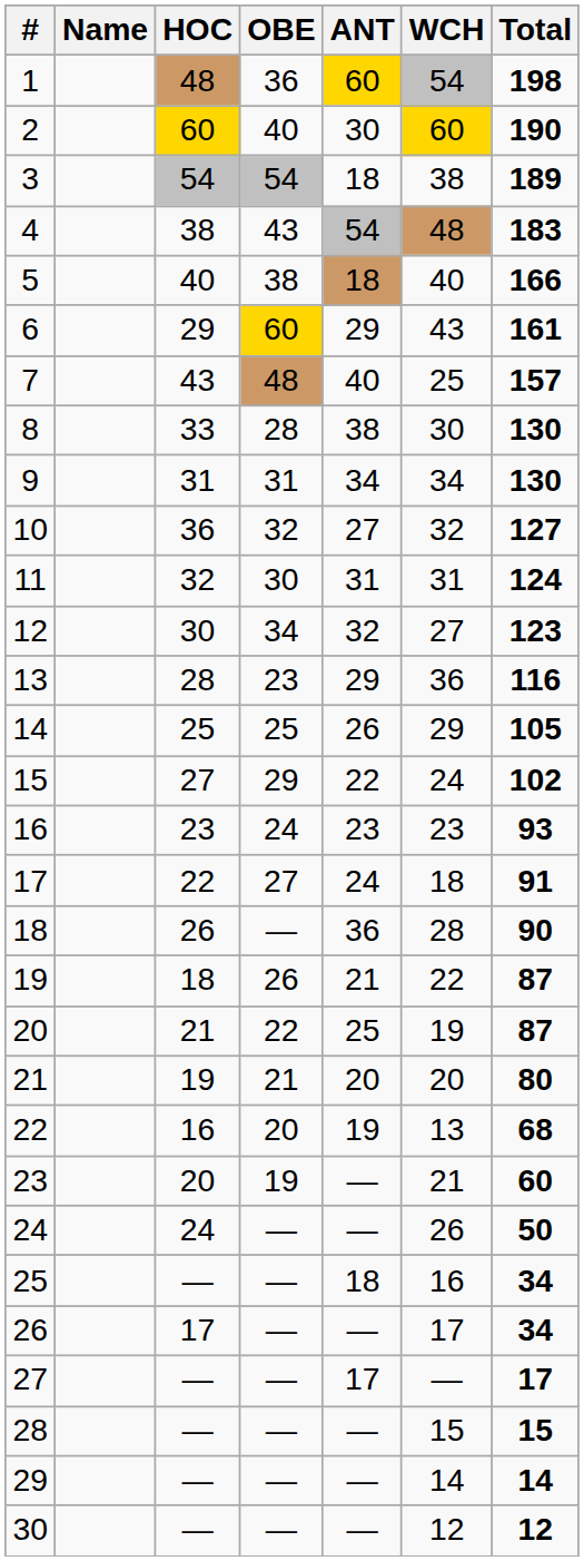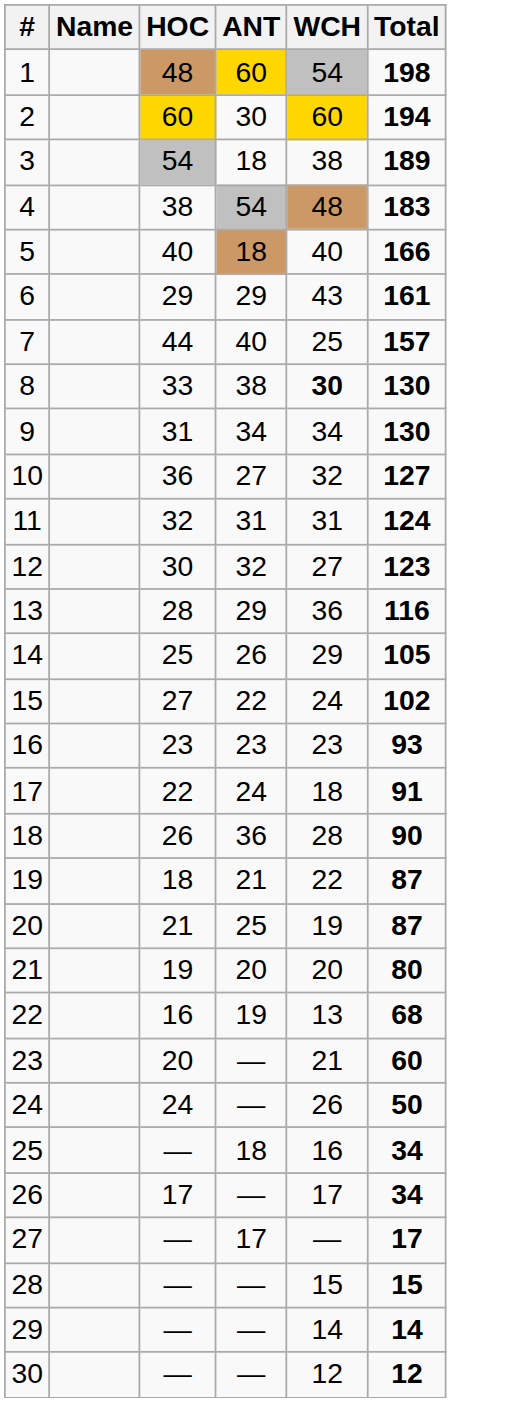 <table class="wikitable sortable" style="text-align:center;">
 <tr>
 <th>#</th>
 <th>Name</th>
 <th>HOC</th>
-<th>OBE</th>
 <th>ANT</th>
 <th>WCH</th>
 <th>Total</th>
 </tr>
 <tr>
 <td>1</td>
 <td align="left"></td>
 <td bgcolor=CC9966>48</td>
-<td>36</td>
 <td bgcolor="gold">60</td>
 <td bgcolor="silver">54</td>
 <td><strong>198</strong></td>
 </tr>
 <tr>
 <td>2</td>
 <td align="left"></td>
 <td bgcolor="gold">60</td>
-<td>40</td>
 <td>30</td>
 <td bgcolor="gold">60</td>
-<td><strong>190</strong></td>
+<td><strong>194</strong></td>
 </tr>
 <tr>
 <td>3</td>
 <td align="left"></td>
-<td bgcolor="silver">54</td>
 <td bgcolor="silver">54</td>
 <td>18</td>
 <td>38</td>
 <td><strong>189</strong></td>
 </tr>
 <tr>
 <td>4</td>
 <td align="left"></td>
 <td>38</td>
-<td>43</td>
 <td bgcolor="silver">54</td>
 <td bgcolor=CC9966>48</td>
 <td><strong>183</strong></td>
 </tr>
 <tr>
 <td>5</td>
 <td align="left"></td>
 <td>40</td>
-<td>38</td>
 <td bgcolor=CC9966>18</td>
 <td>40</td>
 <td><strong>166</strong></td>
 </tr>
 <tr>
 <td>6</td>
 <td align="left"></td>
 <td>29</td>
-<td bgcolor="gold">60</td>
 <td>29</td>
 <td>43</td>
 <td><strong>161</strong></td>
 </tr>
 <tr>
 <td>7</td>
 <td align="left"></td>
-<td>43</td>
-<td bgcolor=CC9966>48</td>
+<td>44</td>
 <td>40</td>
 <td>25</td>
 <td><strong>157</strong></td>
 </tr>
 <tr>
 <td>8</td>
 <td align="left"></td>
 <td>33</td>
-<td>28</td>
 <td>38</td>
-<td>30</td>
+<td><strong>30</strong></td>
 <td><strong>130</strong></td>
 </tr>
 <tr>
 <td>9</td>
 <td align="left"></td>
-<td>31</td>
 <td>31</td>
 <td>34</td>
 <td>34</td>
 <td><strong>130</strong></td>
 </tr>
 <tr>
 <td>10</td>
 <td align="left"></td>
 <td>36</td>
-<td>32</td>
 <td>27</td>
 <td>32</td>
 <td><strong>127</strong></td>
 </tr>
 <tr>
 <td>11</td>
 <td align="left"></td>
 <td>32</td>
-<td>30</td>
 <td>31</td>
 <td>31</td>
 <td><strong>124</strong></td>
 </tr>
 <tr>
 <td>12</td>
 <td align="left"></td>
 <td>30</td>
-<td>34</td>
 <td>32</td>
 <td>27</td>
 <td><strong>123</strong></td>
 </tr>
 <tr>
 <td>13</td>
 <td align="left"></td>
 <td>28</td>
-<td>23</td>
 <td>29</td>
 <td>36</td>
 <td><strong>116</strong></td>
 </tr>
 <tr>
 <td>14</td>
 <td align="left"></td>
-<td>25</td>
 <td>25</td>
 <td>26</td>
 <td>29</td>
 <td><strong>105</strong></td>
 </tr>
 <tr>
 <td>15</td>
 <td align="left"></td>
 <td>27</td>
-<td>29</td>
 <td>22</td>
 <td>24</td>
 <td><strong>102</strong></td>
 </tr>
 <tr>
 <td>16</td>
 <td align="left"></td>
 <td>23</td>
-<td>24</td>
 <td>23</td>
 <td>23</td>
 <td><strong>93</strong></td>
 </tr>
 <tr>
 <td>17</td>
 <td align="left"></td>
 <td>22</td>
-<td>27</td>
 <td>24</td>
 <td>18</td>
 <td><strong>91</strong></td>
 </tr>
 <tr>
 <td>18</td>
 <td align="left"></td>
 <td>26</td>
-<td>—</td>
 <td>36</td>
 <td>28</td>
 <td><strong>90</strong></td>
 </tr>
 <tr>
 <td>19</td>
 <td align="left"></td>
 <td>18</td>
-<td>26</td>
 <td>21</td>
 <td>22</td>
 <td><strong>87</strong></td>
 </tr>
 <tr>
 <td>20</td>
 <td align="left"></td>
 <td>21</td>
-<td>22</td>
 <td>25</td>
 <td>19</td>
 <td><strong>87</strong></td>
 </tr>
 <tr>
 <td>21</td>
 <td align="left"></td>
 <td>19</td>
-<td>21</td>
 <td>20</td>
 <td>20</td>
 <td><strong>80</strong></td>
 </tr>
 <tr>
 <td>22</td>
 <td align="left"></td>
 <td>16</td>
-<td>20</td>
 <td>19</td>
 <td>13</td>
 <td><strong>68</strong></td>
 </tr>
 <tr>
 <td>23</td>
 <td align="left"></td>
 <td>20</td>
-<td>19</td>
 <td>—</td>
 <td>21</td>
 <td><strong>60</strong></td>
 </tr>
 <tr>
 <td>24</td>
 <td align="left"></td>
 <td>24</td>
 <td>—</td>
-<td>—</td>
 <td>26</td>
 <td><strong>50</strong></td>
 </tr>
 <tr>
 <td>25</td>
 <td align="left"></td>
-<td>—</td>
 <td>—</td>
 <td>18</td>
 <td>16</td>
 <td><strong>34</strong></td>
 </tr>
 <tr>
 <td>26</td>
 <td align="left"></td>
 <td>17</td>
 <td>—</td>
-<td>—</td>
 <td>17</td>
 <td><strong>34</strong></td>
 </tr>
 <tr>
 <td>27</td>
 <td align="left"></td>
-<td>—</td>
 <td>—</td>
 <td>17</td>
 <td>—</td>
 <td><strong>17</strong></td>
 </tr>
 <tr>
 <td>28</td>
 <td align="left"></td>
 <td>—</td>
 <td>—</td>
-<td>—</td>
 <td>15</td>
 <td><strong>15</strong></td>
 </tr>
 <tr>
 <td>29</td>
 <td align="left"></td>
-<td>—</td>
 <td>—</td>
 <td>—</td>
 <td>14</td>
 <td><strong>14</strong></td>
 </tr>
 <tr>
 <td>30</td>
 <td align="left"></td>
 <td>—</td>
 <td>—</td>
-<td>—</td>
 <td>12</td>
 <td><strong>12</strong></td>
 </tr>
 </table>
